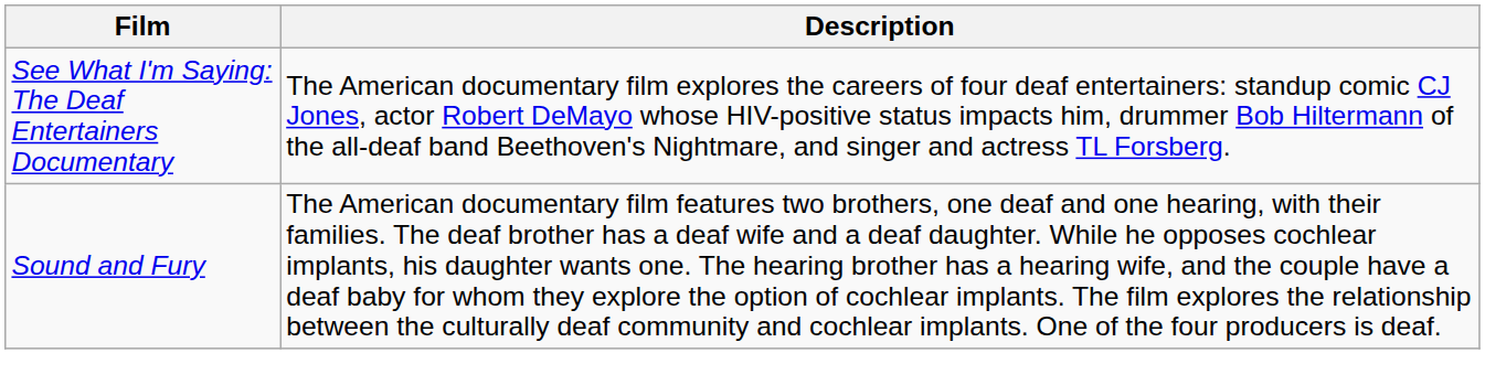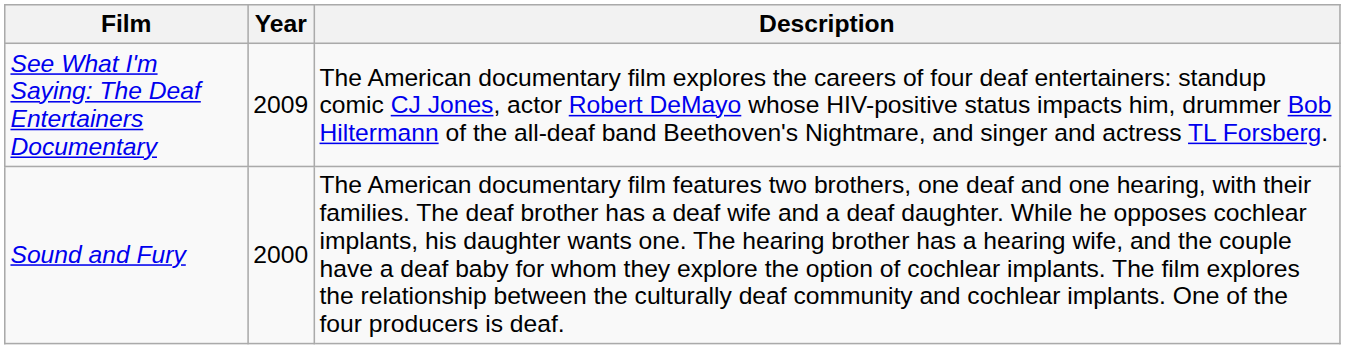 <table class="wikitable sortable" style="border-collapse: collapse">
 <tr>
 <th scope="col">Film</th>
+<th scope="col">Year</th>
 <th scope="col" class="unsortable" style=white-space:nowrap>Description</th>
 </tr>
 <tr>
 <td><em><a href='#'>See What I'm Saying: The Deaf Entertainers Documentary</a></em></td>
+<td>2009</td>
 <td>The American documentary film explores the careers of four deaf entertainers: standup comic <a href='#'>CJ Jones</a>, actor <a href='#'>Robert DeMayo</a> whose HIV-positive status impacts him, drummer <a href='#'>Bob Hiltermann</a> of the all-deaf band Beethoven's Nightmare, and singer and actress <a href='#'>TL Forsberg</a>.</td>
 </tr>
 <tr>
 <td><em><a href='#'>Sound and Fury</a></em></td>
+<td>2000</td>
 <td>The American documentary film features two brothers, one deaf and one hearing, with their families. The deaf brother has a deaf wife and a deaf daughter. While he opposes cochlear implants, his daughter wants one. The hearing brother has a hearing wife, and the couple have a deaf baby for whom they explore the option of cochlear implants. The film explores the relationship between the culturally deaf community and cochlear implants. One of the four producers is deaf.</td>
 </tr>
 </table>
